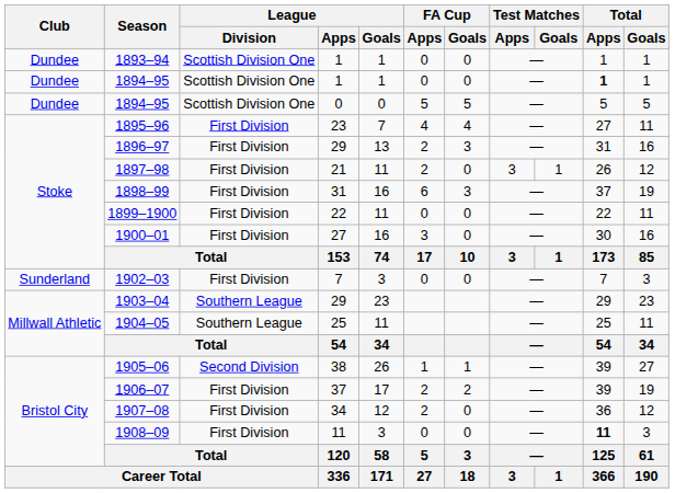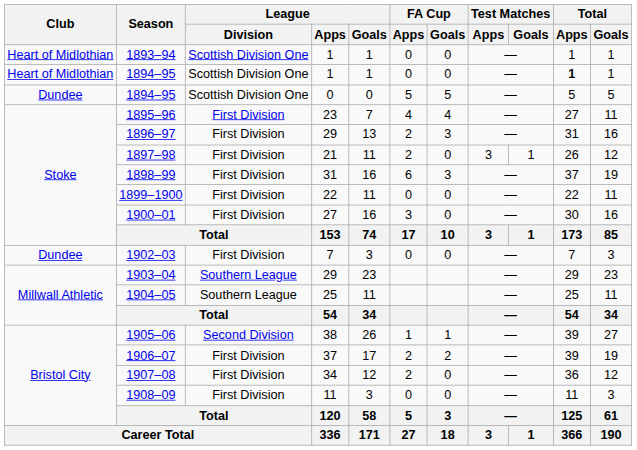 <table class="wikitable" style="text-align: center;">
 <tr>
 <th rowspan="2">Club</th>
 <th rowspan="2">Season</th>
 <th colspan="3">League</th>
 <th colspan="2">FA Cup</th>
 <th colspan="2">Test Matches</th>
 <th colspan="2">Total</th>
 </tr>
 <tr>
 <th>Division</th>
 <th>Apps</th>
 <th>Goals</th>
 <th>Apps</th>
 <th>Goals</th>
 <th>Apps</th>
 <th>Goals</th>
 <th>Apps</th>
 <th>Goals</th>
 </tr>
 <tr>
-<td><a href='#'>Dundee</a></td>
+<td><a href='#'>Heart of Midlothian</a></td>
 <td><a href='#'>1893–94</a></td>
 <td><a href='#'>Scottish Division One</a></td>
 <td>1</td>
 <td>1</td>
 <td>0</td>
 <td>0</td>
 <td colspan="2">—</td>
 <td>1</td>
 <td>1</td>
 </tr>
 <tr>
-<td><a href='#'>Dundee</a></td>
+<td><a href='#'>Heart of Midlothian</a></td>
 <td><a href='#'>1894–95</a></td>
 <td>Scottish Division One</td>
 <td>1</td>
 <td>1</td>
 <td>0</td>
 <td>0</td>
 <td colspan="2">—</td>
 <td><strong>1</strong></td>
 <td>1</td>
 </tr>
 <tr>
 <td><a href='#'>Dundee</a></td>
 <td><a href='#'>1894–95</a></td>
 <td>Scottish Division One</td>
 <td>0</td>
 <td>0</td>
 <td>5</td>
 <td>5</td>
 <td colspan="2">—</td>
 <td>5</td>
 <td>5</td>
 </tr>
 <tr>
 <td rowspan="7"><a href='#'>Stoke</a></td>
 <td><a href='#'>1895–96</a></td>
 <td><a href='#'>First Division</a></td>
 <td>23</td>
 <td>7</td>
 <td>4</td>
 <td>4</td>
 <td colspan="2">—</td>
 <td>27</td>
 <td>11</td>
 </tr>
 <tr>
 <td><a href='#'>1896–97</a></td>
 <td>First Division</td>
 <td>29</td>
 <td>13</td>
 <td>2</td>
 <td>3</td>
 <td colspan="2">—</td>
 <td>31</td>
 <td>16</td>
 </tr>
 <tr>
 <td><a href='#'>1897–98</a></td>
 <td>First Division</td>
 <td>21</td>
 <td>11</td>
 <td>2</td>
 <td>0</td>
 <td>3</td>
 <td>1</td>
 <td>26</td>
 <td>12</td>
 </tr>
 <tr>
 <td><a href='#'>1898–99</a></td>
 <td>First Division</td>
 <td>31</td>
 <td>16</td>
 <td>6</td>
 <td>3</td>
 <td colspan="2">—</td>
 <td>37</td>
 <td>19</td>
 </tr>
 <tr>
 <td><a href='#'>1899–1900</a></td>
 <td>First Division</td>
 <td>22</td>
 <td>11</td>
 <td>0</td>
 <td>0</td>
 <td colspan="2">—</td>
 <td>22</td>
 <td>11</td>
 </tr>
 <tr>
 <td><a href='#'>1900–01</a></td>
 <td>First Division</td>
 <td>27</td>
 <td>16</td>
 <td>3</td>
 <td>0</td>
 <td colspan="2">—</td>
 <td>30</td>
 <td>16</td>
 </tr>
 <tr>
 <th colspan=2>Total</th>
 <th>153</th>
 <th>74</th>
 <th>17</th>
 <th>10</th>
 <th>3</th>
 <th>1</th>
 <th>173</th>
 <th>85</th>
 </tr>
 <tr>
-<td><a href='#'>Sunderland</a></td>
+<td><a href='#'>Dundee</a></td>
 <td><a href='#'>1902–03</a></td>
 <td>First Division</td>
 <td>7</td>
 <td>3</td>
 <td>0</td>
 <td>0</td>
 <td colspan="2">—</td>
 <td>7</td>
 <td>3</td>
 </tr>
 <tr>
 <td rowspan="3"><a href='#'>Millwall Athletic</a></td>
 <td><a href='#'>1903–04</a></td>
 <td><a href='#'>Southern League</a></td>
 <td>29</td>
 <td>23</td>
 <td></td>
 <td></td>
 <td colspan="2">—</td>
 <td>29</td>
 <td>23</td>
 </tr>
 <tr>
 <td><a href='#'>1904–05</a></td>
 <td>Southern League</td>
 <td>25</td>
 <td>11</td>
 <td></td>
 <td></td>
 <td colspan="2">—</td>
 <td>25</td>
 <td>11</td>
 </tr>
 <tr>
 <th colspan=2>Total</th>
 <th>54</th>
 <th>34</th>
 <th></th>
 <th></th>
 <th colspan="2">—</th>
 <th>54</th>
 <th>34</th>
 </tr>
 <tr>
 <td rowspan="5"><a href='#'>Bristol City</a></td>
 <td><a href='#'>1905–06</a></td>
 <td><a href='#'>Second Division</a></td>
 <td>38</td>
 <td>26</td>
 <td>1</td>
 <td>1</td>
 <td colspan="2">—</td>
 <td>39</td>
 <td>27</td>
 </tr>
 <tr>
 <td><a href='#'>1906–07</a></td>
 <td>First Division</td>
 <td>37</td>
 <td>17</td>
 <td>2</td>
 <td>2</td>
 <td colspan="2">—</td>
 <td>39</td>
 <td>19</td>
 </tr>
 <tr>
 <td><a href='#'>1907–08</a></td>
 <td>First Division</td>
 <td>34</td>
 <td>12</td>
 <td>2</td>
 <td>0</td>
 <td colspan="2">—</td>
 <td>36</td>
 <td>12</td>
 </tr>
 <tr>
 <td><a href='#'>1908–09</a></td>
 <td>First Division</td>
 <td>11</td>
 <td>3</td>
 <td>0</td>
 <td>0</td>
 <td colspan="2">—</td>
-<td><strong>11</strong></td>
+<td>11</td>
 <td>3</td>
 </tr>
 <tr>
 <th colspan=2>Total</th>
 <th>120</th>
 <th>58</th>
 <th>5</th>
 <th>3</th>
 <th colspan="2">—</th>
 <th>125</th>
 <th>61</th>
 </tr>
 <tr>
 <th colspan="3">Career Total</th>
 <th>336</th>
 <th>171</th>
 <th>27</th>
 <th>18</th>
 <th>3</th>
 <th>1</th>
 <th>366</th>
 <th>190</th>
 </tr>
 </table>
